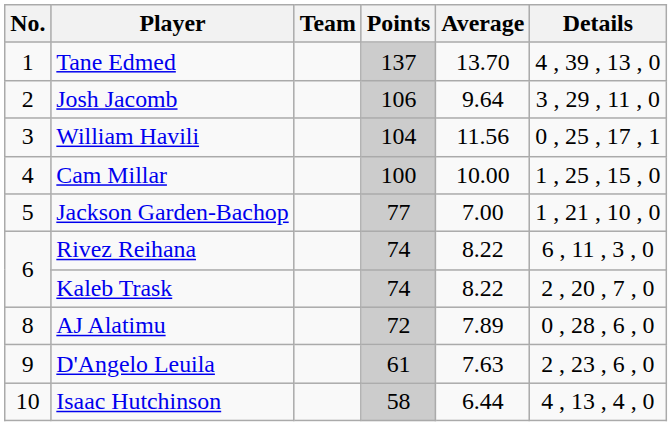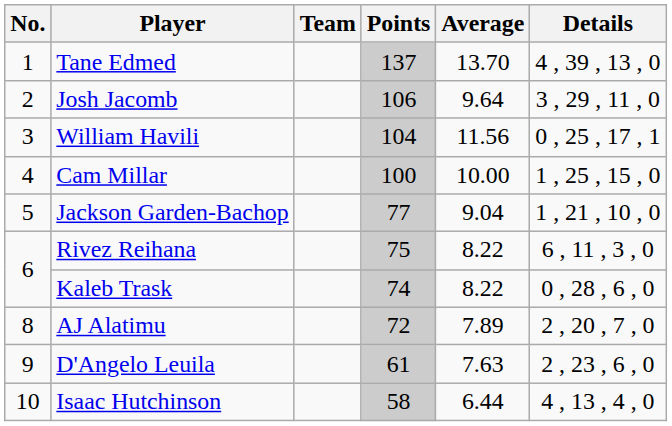 <table class="wikitable" style="text-align:center">
 <tr>
 <th>No.</th>
 <th>Player</th>
 <th>Team</th>
 <th>Points</th>
 <th>Average</th>
 <th>Details</th>
 </tr>
 <tr>
 <td>1</td>
 <td style="text-align:left"><a href='#'>Tane Edmed</a></td>
 <td style="text-align:left"></td>
 <td style="background:#ccc">137</td>
 <td>13.70</td>
 <td>4 , 39 , 13 , 0 </td>
 </tr>
 <tr>
 <td>2</td>
 <td style="text-align:left"><a href='#'>Josh Jacomb</a></td>
 <td style="text-align:left"></td>
 <td style="background:#ccc">106</td>
 <td>9.64</td>
 <td>3 , 29 , 11 , 0 </td>
 </tr>
 <tr>
 <td>3</td>
 <td style="text-align:left"><a href='#'>William Havili</a></td>
 <td style="text-align:left"></td>
 <td style="background:#ccc">104</td>
 <td>11.56</td>
 <td>0 , 25 , 17 , 1 </td>
 </tr>
 <tr>
 <td>4</td>
 <td style="text-align:left"><a href='#'>Cam Millar</a></td>
 <td style="text-align:left"></td>
 <td style="background:#ccc">100</td>
 <td>10.00</td>
 <td>1 , 25 , 15 , 0 </td>
 </tr>
 <tr>
 <td>5</td>
 <td style="text-align:left"><a href='#'>Jackson Garden-Bachop</a></td>
 <td style="text-align:left"></td>
 <td style="background:#ccc">77</td>
-<td>7.00</td>
+<td>9.04</td>
 <td>1 , 21 , 10 , 0 </td>
 </tr>
 <tr>
 <td rowspan="2">6</td>
 <td style="text-align:left"><a href='#'>Rivez Reihana</a></td>
 <td style="text-align:left"></td>
-<td style="background:#ccc">74</td>
+<td style="background:#ccc">75</td>
 <td>8.22</td>
 <td>6 , 11 , 3 , 0 </td>
 </tr>
 <tr>
 <td style="text-align:left"><a href='#'>Kaleb Trask</a></td>
 <td style="text-align:left"></td>
 <td style="background:#ccc">74</td>
 <td>8.22</td>
-<td>2 , 20 , 7 , 0 </td>
+<td>0 , 28 , 6 , 0 </td>
 </tr>
 <tr>
 <td>8</td>
 <td style="text-align:left"><a href='#'>AJ Alatimu</a></td>
 <td style="text-align:left"></td>
 <td style="background:#ccc">72</td>
 <td>7.89</td>
-<td>0 , 28 , 6 , 0 </td>
+<td>2 , 20 , 7 , 0 </td>
 </tr>
 <tr>
 <td>9</td>
 <td style="text-align:left"><a href='#'>D'Angelo Leuila</a></td>
 <td style="text-align:left"></td>
 <td style="background:#ccc">61</td>
 <td>7.63</td>
 <td>2 , 23 , 6 , 0 </td>
 </tr>
 <tr>
 <td>10</td>
 <td style="text-align:left"><a href='#'>Isaac Hutchinson</a></td>
 <td style="text-align:left"></td>
 <td style="background:#ccc">58</td>
 <td>6.44</td>
 <td>4 , 13 , 4 , 0 </td>
 </tr>
 </table>
